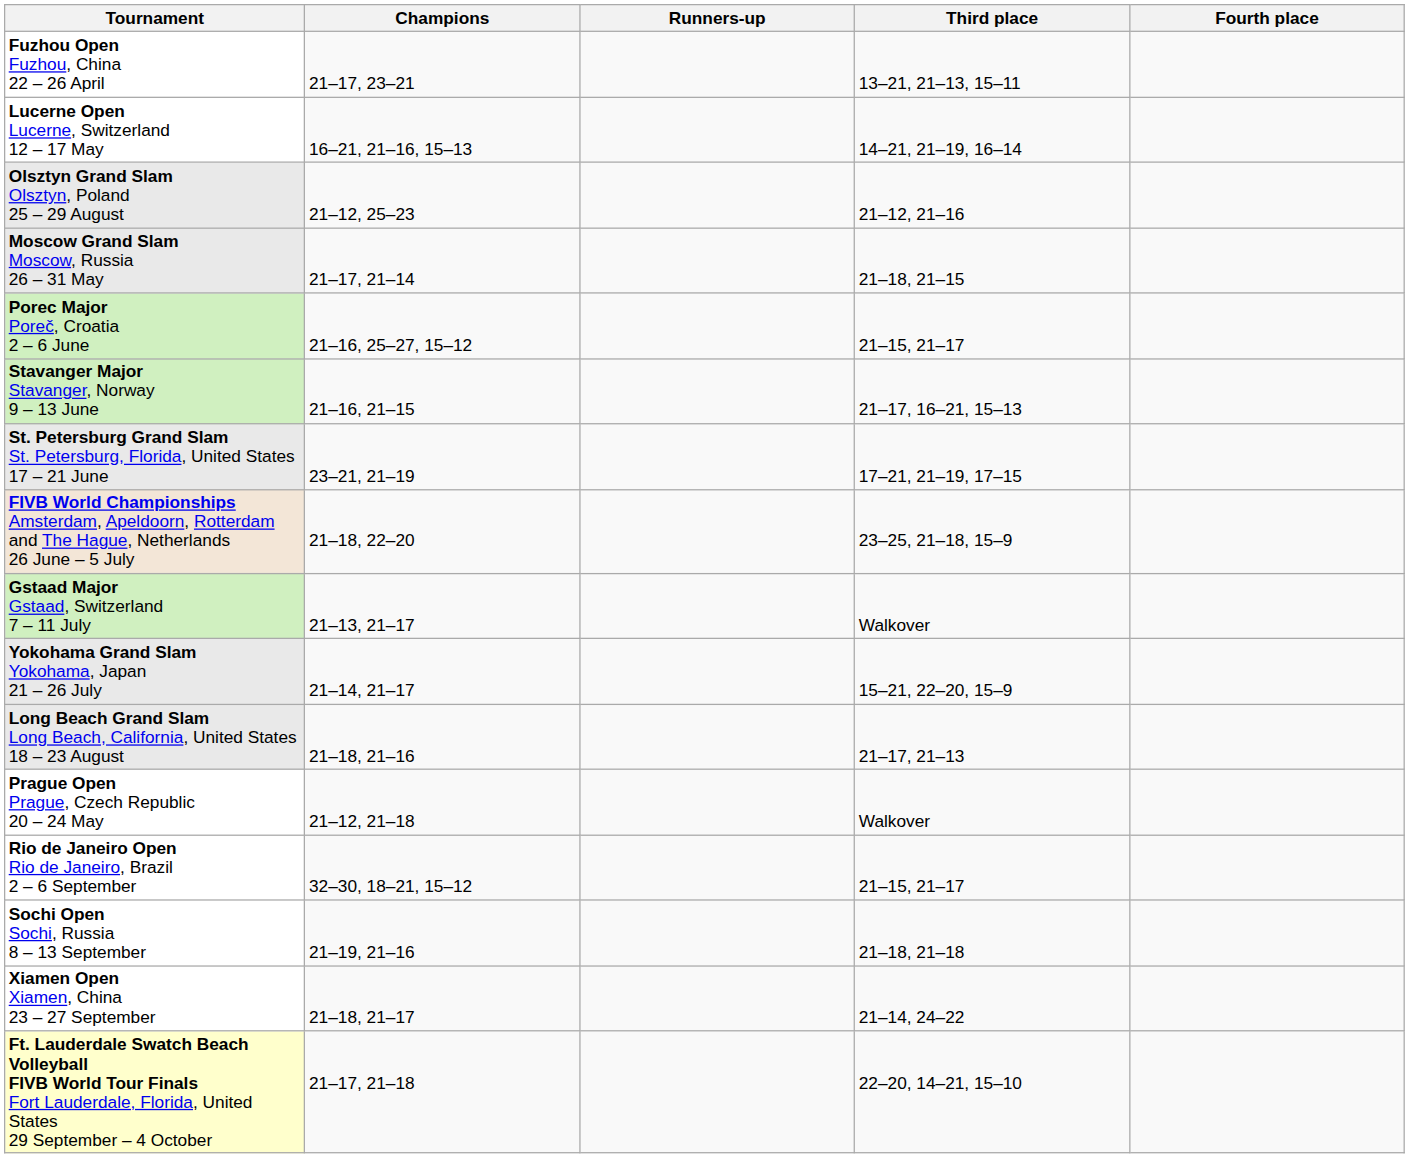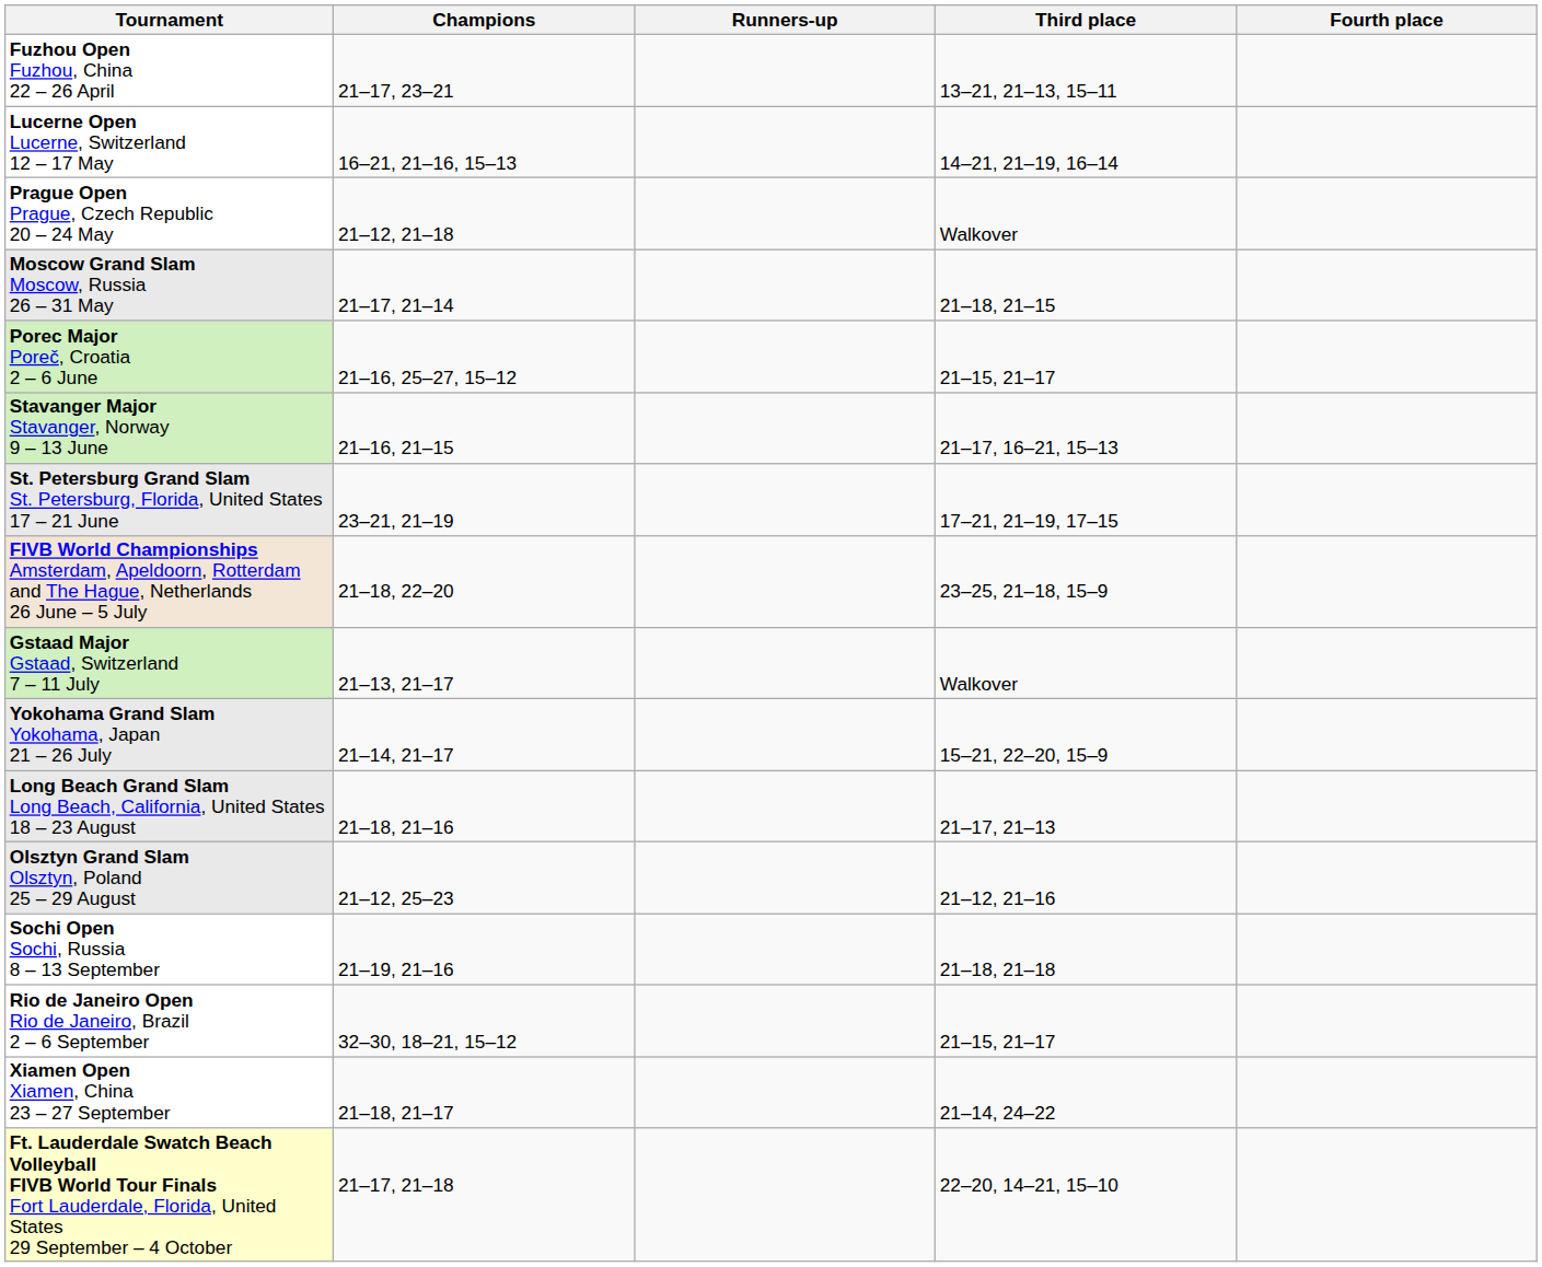 <table class=wikitable style=font-size:85%>
 <tr>
 <th width=230>Tournament</th>
 <th width=210>Champions</th>
 <th width=210>Runners-up</th>
 <th width=210>Third place</th>
 <th width=210>Fourth place</th>
 </tr>
 <tr valign=top>
 <td style="background:#ffffff;"><strong>Fuzhou Open</strong><br><a href='#'>Fuzhou</a>, China<br>22 – 26 April</td>
 <td><br> <br> 21–17, 23–21</td>
 <td><br> </td>
 <td><br> <br> 13–21, 21–13, 15–11</td>
 <td><br> </td>
 </tr>
 <tr valign=top>
 <td style="background:#ffffff;"><strong>Lucerne Open</strong><br><a href='#'>Lucerne</a>, Switzerland<br>12 – 17 May</td>
 <td><br> <br> 16–21, 21–16, 15–13</td>
 <td><br> </td>
 <td><br><br>14–21, 21–19, 16–14</td>
 <td><br> </td>
 </tr>
 <tr valign=top>
-<td style="background:#E9E9E9;"><strong>Olsztyn Grand Slam</strong><br><a href='#'>Olsztyn</a>, Poland<br>25 – 29 August</td>
-<td><br><br>21–12, 25–23</td>
+<td style="background:#ffffff;"><strong>Prague Open</strong><br><a href='#'>Prague</a>, Czech Republic<br>20 – 24 May</td>
+<td><br> <br> 21–12, 21–18</td>
 <td><br> </td>
-<td><br> <br> 21–12, 21–16</td>
+<td><br> <br> Walkover</td>
 <td><br> </td>
 </tr>
 <tr valign=top>
 <td style="background:#E9E9E9;"><strong>Moscow Grand Slam</strong><br><a href='#'>Moscow</a>, Russia<br>26 – 31 May</td>
 <td><br><br>21–17, 21–14</td>
 <td><br> </td>
 <td><br> <br> 21–18, 21–15</td>
 <td><br> </td>
 </tr>
 <tr valign=top>
 <td style="background:#d0f0c0;"><strong>Porec Major</strong><br><a href='#'>Poreč</a>, Croatia<br>2 – 6 June</td>
 <td><br><br>21–16, 25–27, 15–12</td>
 <td><br> </td>
 <td><br> <br>21–15, 21–17</td>
 <td><br> </td>
 </tr>
 <tr valign=top>
 <td style="background:#d0f0c0;"><strong>Stavanger Major</strong><br><a href='#'>Stavanger</a>, Norway<br>9 – 13 June</td>
 <td><br><br>21–16, 21–15</td>
 <td><br> </td>
 <td><br> <br>21–17, 16–21, 15–13</td>
 <td><br> </td>
 </tr>
 <tr valign=top>
 <td style="background:#E9E9E9;"><strong>St. Petersburg Grand Slam</strong><br><a href='#'>St. Petersburg, Florida</a>, United States<br>17 – 21 June</td>
 <td><br><br>23–21, 21–19</td>
 <td><br></td>
 <td><br><br>17–21, 21–19, 17–15</td>
 <td><br></td>
 </tr>
 <tr valign=top>
 <td style="background:#F3E6D7;"><strong><a href='#'>FIVB World Championships</a></strong><br><a href='#'>Amsterdam</a>, <a href='#'>Apeldoorn</a>, <a href='#'>Rotterdam</a> and <a href='#'>The Hague</a>, Netherlands<br>26 June – 5 July</td>
 <td><br><br>21–18, 22–20</td>
 <td><br></td>
 <td><br><br>23–25, 21–18, 15–9</td>
 <td><br></td>
 </tr>
 <tr valign=top>
 <td style="background:#d0f0c0;"><strong>Gstaad Major</strong><br><a href='#'>Gstaad</a>, Switzerland<br>7 – 11 July</td>
 <td><br><br>21–13, 21–17</td>
 <td><br></td>
 <td><br> <br> Walkover</td>
 <td><br> </td>
 </tr>
 <tr valign=top>
 <td style="background:#E9E9E9;"><strong>Yokohama Grand Slam</strong><br><a href='#'>Yokohama</a>, Japan<br>21 – 26 July</td>
 <td><br> <br>21–14, 21–17</td>
 <td><br> </td>
 <td><br> <br>15–21, 22–20, 15–9</td>
 <td><br></td>
 </tr>
 <tr valign=top>
 <td style="background:#E9E9E9;"><strong>Long Beach Grand Slam</strong><br><a href='#'>Long Beach, California</a>, United States<br>18 – 23 August</td>
 <td><br><br>21–18, 21–16</td>
 <td><br> <br></td>
 <td><br> <br> 21–17, 21–13</td>
 <td><br> <br></td>
 </tr>
 <tr valign=top>
-<td style="background:#ffffff;"><strong>Prague Open</strong><br><a href='#'>Prague</a>, Czech Republic<br>20 – 24 May</td>
-<td><br> <br> 21–12, 21–18</td>
+<td style="background:#E9E9E9;"><strong>Olsztyn Grand Slam</strong><br><a href='#'>Olsztyn</a>, Poland<br>25 – 29 August</td>
+<td><br><br>21–12, 25–23</td>
 <td><br> </td>
-<td><br> <br> Walkover</td>
+<td><br> <br> 21–12, 21–16</td>
 <td><br> </td>
+</tr>
+<tr valign=top>
+<td style="background:#ffffff;"><strong>Sochi Open</strong><br><a href='#'>Sochi</a>, Russia<br>8 – 13 September</td>
+<td><br><br>21–19, 21–16</td>
+<td><br> </td>
+<td><br> <br> 21–18, 21–18</td>
+<td><br></td>
 </tr>
 <tr valign=top>
 <td style="background:#ffffff;"><strong>Rio de Janeiro Open</strong><br><a href='#'>Rio de Janeiro</a>, Brazil<br>2 – 6 September</td>
 <td><br><br>32–30, 18–21, 15–12</td>
 <td><br> </td>
 <td><br> <br> 21–15, 21–17</td>
-<td><br></td>
-</tr>
-<tr valign=top>
-<td style="background:#ffffff;"><strong>Sochi Open</strong><br><a href='#'>Sochi</a>, Russia<br>8 – 13 September</td>
-<td><br><br>21–19, 21–16</td>
-<td><br> </td>
-<td><br> <br> 21–18, 21–18</td>
 <td><br></td>
 </tr>
 <tr valign=top>
 <td style="background:#ffffff;"><strong>Xiamen Open</strong><br><a href='#'>Xiamen</a>, China<br>23 – 27 September</td>
 <td><br><br>21–18, 21–17</td>
 <td><br> </td>
 <td><br> <br> 21–14, 24–22</td>
 <td><br></td>
 </tr>
 <tr valign=top>
 <td style="background:#ffffcc;"><strong>Ft. Lauderdale Swatch Beach Volleyball<br> FIVB World Tour Finals</strong><br><a href='#'>Fort Lauderdale, Florida</a>, United States<br>29 September – 4 October</td>
 <td><br><br>21–17, 21–18</td>
 <td><br> </td>
 <td><br> <br> 22–20, 14–21, 15–10</td>
 <td><br> </td>
 </tr>
 </table>
